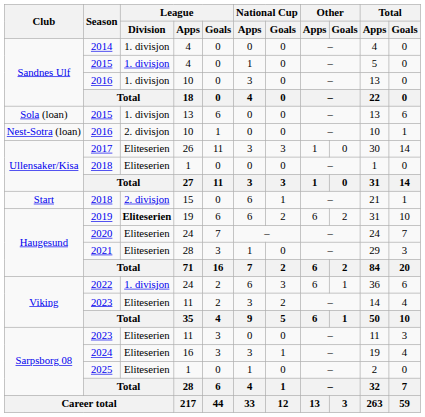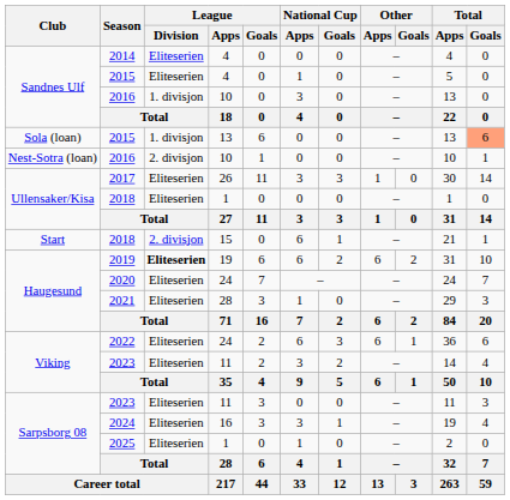 <table class="wikitable" style="text-align: center;">
 <tr>
 <th rowspan="2">Club</th>
 <th rowspan="2">Season</th>
 <th colspan="3">League</th>
 <th colspan="2">National Cup</th>
 <th colspan="2">Other</th>
 <th colspan="2">Total</th>
 </tr>
 <tr>
 <th>Division</th>
 <th>Apps</th>
 <th>Goals</th>
 <th>Apps</th>
 <th>Goals</th>
 <th>Apps</th>
 <th>Goals</th>
 <th>Apps</th>
 <th>Goals</th>
 </tr>
 <tr>
 <td rowspan="4"><a href='#'>Sandnes Ulf</a></td>
 <td><a href='#'>2014</a></td>
-<td>1. divisjon</td>
+<td><a href='#'>Eliteserien</a></td>
 <td>4</td>
 <td>0</td>
 <td>0</td>
 <td>0</td>
 <td colspan="2">–</td>
 <td>4</td>
 <td>0</td>
 </tr>
 <tr>
 <td><a href='#'>2015</a></td>
-<td><a href='#'>1. divisjon</a></td>
+<td>Eliteserien</td>
 <td>4</td>
 <td>0</td>
 <td>1</td>
 <td>0</td>
 <td colspan="2">–</td>
 <td>5</td>
 <td>0</td>
 </tr>
 <tr>
 <td><a href='#'>2016</a></td>
 <td>1. divisjon</td>
 <td>10</td>
 <td>0</td>
 <td>3</td>
 <td>0</td>
 <td colspan="2">–</td>
 <td>13</td>
 <td>0</td>
 </tr>
 <tr>
 <th colspan="2">Total</th>
 <th>18</th>
 <th>0</th>
 <th>4</th>
 <th>0</th>
 <th colspan="2">–</th>
 <th>22</th>
 <th>0</th>
 </tr>
 <tr>
 <td><a href='#'>Sola</a> (loan)</td>
 <td><a href='#'>2015</a></td>
 <td>1. divisjon</td>
 <td>13</td>
 <td>6</td>
 <td>0</td>
 <td>0</td>
 <td colspan="2">–</td>
 <td>13</td>
-<td>6</td>
+<td style="background: lightsalmon;">6</td>
 </tr>
 <tr>
 <td><a href='#'>Nest-Sotra</a> (loan)</td>
 <td><a href='#'>2016</a></td>
 <td>2. divisjon</td>
 <td>10</td>
 <td>1</td>
 <td>0</td>
 <td>0</td>
 <td colspan="2">–</td>
 <td>10</td>
 <td>1</td>
 </tr>
 <tr>
 <td rowspan="3"><a href='#'>Ullensaker/Kisa</a></td>
 <td><a href='#'>2017</a></td>
 <td>Eliteserien</td>
 <td>26</td>
 <td>11</td>
 <td>3</td>
 <td>3</td>
 <td>1</td>
 <td>0</td>
 <td>30</td>
 <td>14</td>
 </tr>
 <tr>
 <td><a href='#'>2018</a></td>
 <td>Eliteserien</td>
 <td>1</td>
 <td>0</td>
 <td>0</td>
 <td>0</td>
 <td colspan="2">–</td>
 <td>1</td>
 <td>0</td>
 </tr>
 <tr>
 <th colspan="2">Total</th>
 <th>27</th>
 <th>11</th>
 <th>3</th>
 <th>3</th>
 <th>1</th>
 <th>0</th>
 <th>31</th>
 <th>14</th>
 </tr>
 <tr>
 <td><a href='#'>Start</a></td>
 <td><a href='#'>2018</a></td>
 <td><a href='#'>2. divisjon</a></td>
 <td>15</td>
 <td>0</td>
 <td>6</td>
 <td>1</td>
 <td colspan="2">–</td>
 <td>21</td>
 <td>1</td>
 </tr>
 <tr>
 <td rowspan="4"><a href='#'>Haugesund</a></td>
 <td><a href='#'>2019</a></td>
 <td><strong>Eliteserien</strong></td>
 <td>19</td>
 <td>6</td>
 <td>6</td>
 <td>2</td>
 <td>6</td>
 <td>2</td>
 <td>31</td>
 <td>10</td>
 </tr>
 <tr>
 <td><a href='#'>2020</a></td>
 <td>Eliteserien</td>
 <td>24</td>
 <td>7</td>
 <td colspan="2">–</td>
 <td colspan="2">–</td>
 <td>24</td>
 <td>7</td>
 </tr>
 <tr>
 <td><a href='#'>2021</a></td>
 <td>Eliteserien</td>
 <td>28</td>
 <td>3</td>
 <td>1</td>
 <td>0</td>
 <td colspan="2">–</td>
 <td>29</td>
 <td>3</td>
 </tr>
 <tr>
 <th colspan="2">Total</th>
 <th>71</th>
 <th>16</th>
 <th>7</th>
 <th>2</th>
 <th>6</th>
 <th>2</th>
 <th>84</th>
 <th>20</th>
 </tr>
 <tr>
 <td rowspan="3"><a href='#'>Viking</a></td>
 <td><a href='#'>2022</a></td>
-<td><a href='#'>1. divisjon</a></td>
+<td>Eliteserien</td>
 <td>24</td>
 <td>2</td>
 <td>6</td>
 <td>3</td>
 <td>6</td>
 <td>1</td>
 <td>36</td>
 <td>6</td>
 </tr>
 <tr>
 <td><a href='#'>2023</a></td>
 <td>Eliteserien</td>
 <td>11</td>
 <td>2</td>
 <td>3</td>
 <td>2</td>
 <td colspan="2">–</td>
 <td>14</td>
 <td>4</td>
 </tr>
 <tr>
 <th colspan="2">Total</th>
 <th>35</th>
 <th>4</th>
 <th>9</th>
 <th>5</th>
 <th>6</th>
 <th>1</th>
 <th>50</th>
 <th>10</th>
 </tr>
 <tr>
 <td rowspan="4"><a href='#'>Sarpsborg 08</a></td>
 <td><a href='#'>2023</a></td>
 <td>Eliteserien</td>
 <td>11</td>
 <td>3</td>
 <td>0</td>
 <td>0</td>
 <td colspan="2">–</td>
 <td>11</td>
 <td>3</td>
 </tr>
 <tr>
 <td><a href='#'>2024</a></td>
 <td>Eliteserien</td>
 <td>16</td>
 <td>3</td>
 <td>3</td>
 <td>1</td>
 <td colspan="2">–</td>
 <td>19</td>
 <td>4</td>
 </tr>
 <tr>
 <td><a href='#'>2025</a></td>
 <td>Eliteserien</td>
 <td>1</td>
 <td>0</td>
 <td>1</td>
 <td>0</td>
 <td colspan="2">–</td>
 <td>2</td>
 <td>0</td>
 </tr>
 <tr>
 <th colspan="2">Total</th>
 <th>28</th>
 <th>6</th>
 <th>4</th>
 <th>1</th>
 <th colspan="2">–</th>
 <th>32</th>
 <th>7</th>
 </tr>
 <tr>
 <th colspan="3">Career total</th>
 <th>217</th>
 <th>44</th>
 <th>33</th>
 <th>12</th>
 <th>13</th>
 <th>3</th>
 <th>263</th>
 <th>59</th>
 </tr>
 </table>
